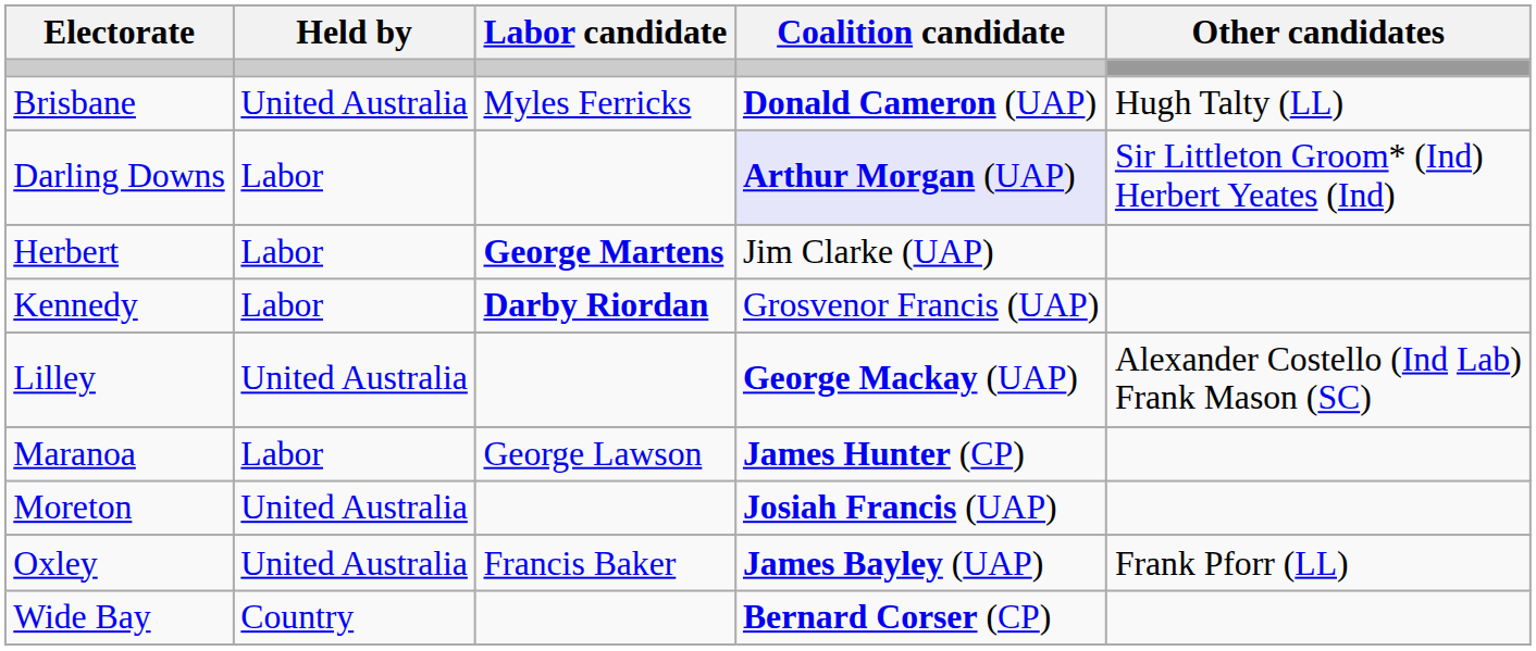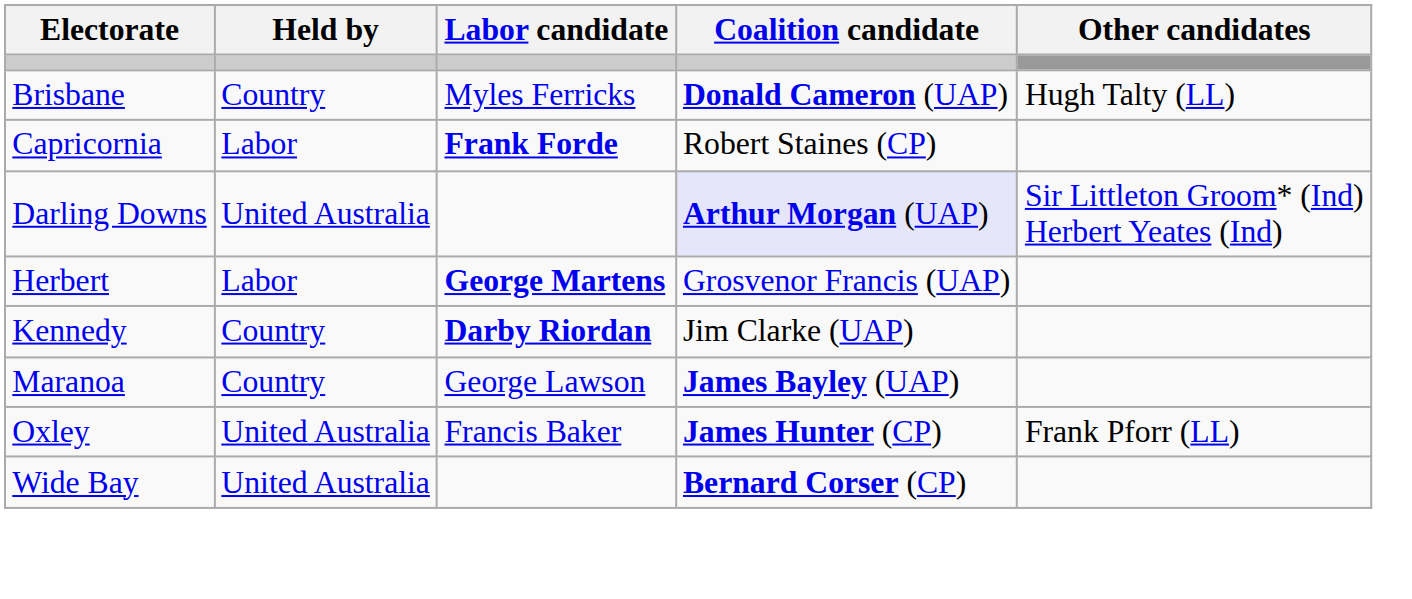 <table class="wikitable">
 <tr>
 <th>Electorate</th>
 <th>Held by</th>
 <th><a href='#'>Labor</a> candidate</th>
 <th><a href='#'>Coalition</a> candidate</th>
 <th>Other candidates</th>
 </tr>
 <tr bgcolor="#cccccc">
 <td></td>
 <td></td>
 <td></td>
 <td></td>
 <td bgcolor="#999999"></td>
 </tr>
 <tr>
 <td><a href='#'>Brisbane</a></td>
-<td><a href='#'>United Australia</a></td>
+<td><a href='#'>Country</a></td>
 <td><a href='#'>Myles Ferricks</a></td>
 <td><strong><a href='#'>Donald Cameron</a></strong> (<a href='#'>UAP</a>)</td>
 <td>Hugh Talty (<a href='#'>LL</a>)</td>
 </tr>
 <tr>
+<td><a href='#'>Capricornia</a></td>
+<td><a href='#'>Labor</a></td>
+<td><strong><a href='#'>Frank Forde</a></strong></td>
+<td>Robert Staines (<a href='#'>CP</a>)</td>
+<td></td>
+</tr>
+<tr>
 <td><a href='#'>Darling Downs</a></td>
-<td><a href='#'>Labor</a></td>
+<td><a href='#'>United Australia</a></td>
 <td></td>
 <td style="background: lavender;"><strong><a href='#'>Arthur Morgan</a></strong> (<a href='#'>UAP</a>)</td>
 <td><a href='#'>Sir Littleton Groom</a>* (<a href='#'>Ind</a>)<br><a href='#'>Herbert Yeates</a> (<a href='#'>Ind</a>)</td>
 </tr>
 <tr>
 <td><a href='#'>Herbert</a></td>
 <td><a href='#'>Labor</a></td>
 <td><strong><a href='#'>George Martens</a></strong></td>
+<td><a href='#'>Grosvenor Francis</a> (<a href='#'>UAP</a>)</td>
+<td></td>
+</tr>
+<tr>
+<td><a href='#'>Kennedy</a></td>
+<td><a href='#'>Country</a></td>
+<td><strong><a href='#'>Darby Riordan</a></strong></td>
 <td>Jim Clarke (<a href='#'>UAP</a>)</td>
 <td></td>
 </tr>
 <tr>
-<td><a href='#'>Kennedy</a></td>
-<td><a href='#'>Labor</a></td>
-<td><strong><a href='#'>Darby Riordan</a></strong></td>
-<td><a href='#'>Grosvenor Francis</a> (<a href='#'>UAP</a>)</td>
-<td></td>
-</tr>
-<tr>
-<td><a href='#'>Lilley</a></td>
-<td><a href='#'>United Australia</a></td>
-<td></td>
-<td><strong><a href='#'>George Mackay</a></strong> (<a href='#'>UAP</a>)</td>
-<td>Alexander Costello (<a href='#'>Ind</a> <a href='#'>Lab</a>)<br>Frank Mason (<a href='#'>SC</a>)</td>
-</tr>
-<tr>
 <td><a href='#'>Maranoa</a></td>
-<td><a href='#'>Labor</a></td>
+<td><a href='#'>Country</a></td>
 <td><a href='#'>George Lawson</a></td>
-<td><strong><a href='#'>James Hunter</a></strong> (<a href='#'>CP</a>)</td>
-<td></td>
-</tr>
-<tr>
-<td><a href='#'>Moreton</a></td>
-<td><a href='#'>United Australia</a></td>
-<td></td>
-<td><strong><a href='#'>Josiah Francis</a></strong> (<a href='#'>UAP</a>)</td>
+<td><strong><a href='#'>James Bayley</a></strong> (<a href='#'>UAP</a>)</td>
 <td></td>
 </tr>
 <tr>
 <td><a href='#'>Oxley</a></td>
 <td><a href='#'>United Australia</a></td>
 <td><a href='#'>Francis Baker</a></td>
-<td><strong><a href='#'>James Bayley</a></strong> (<a href='#'>UAP</a>)</td>
+<td><strong><a href='#'>James Hunter</a></strong> (<a href='#'>CP</a>)</td>
 <td>Frank Pforr (<a href='#'>LL</a>)</td>
 </tr>
 <tr>
 <td><a href='#'>Wide Bay</a></td>
-<td><a href='#'>Country</a></td>
+<td><a href='#'>United Australia</a></td>
 <td></td>
 <td><strong><a href='#'>Bernard Corser</a></strong> (<a href='#'>CP</a>)</td>
 <td></td>
 </tr>
 </table>
